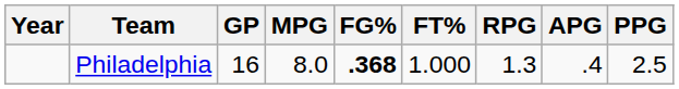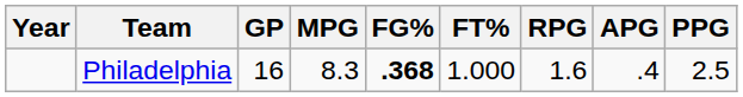 <table class="wikitable sortable" style="font-size:95%; text-align:right;">
 <tr>
 <th>Year</th>
 <th>Team</th>
 <th>GP</th>
 <th>MPG</th>
 <th>FG%</th>
 <th>FT%</th>
 <th>RPG</th>
 <th>APG</th>
 <th>PPG</th>
 </tr>
 <tr>
 <td style="text-align:left;"></td>
 <td style="text-align:left;"><a href='#'>Philadelphia</a></td>
 <td>16</td>
-<td>8.0</td>
+<td>8.3</td>
 <td><strong>.368</strong></td>
 <td>1.000</td>
-<td>1.3</td>
+<td>1.6</td>
 <td>.4</td>
 <td>2.5</td>
 </tr>
 </table>
